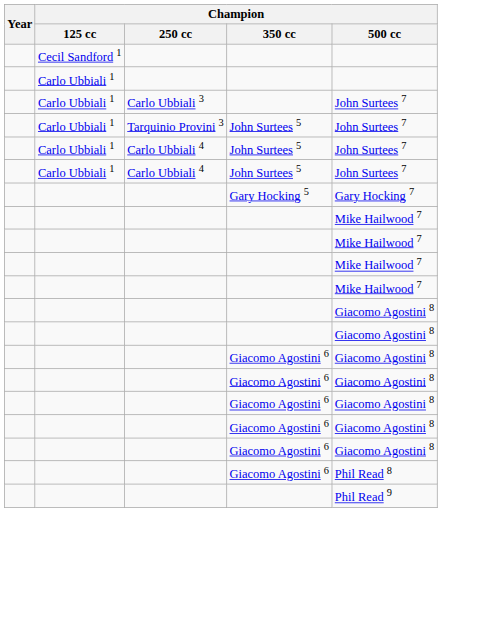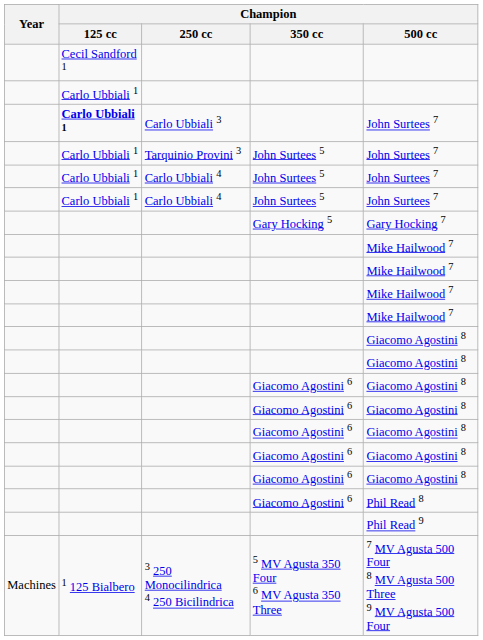 <table class="wikitable">
 <tr>
 <th rowspan=2>Year</th>
 <th colspan=4>Champion</th>
 </tr>
 <tr>
 <th>125 cc</th>
 <th>250 cc</th>
 <th>350 cc</th>
 <th>500 cc</th>
 </tr>
 <tr>
 <td></td>
 <td> <a href='#'>Cecil Sandford</a> <sup>1</sup></td>
 <td></td>
 <td></td>
 <td></td>
 </tr>
 <tr>
 <td></td>
 <td> <a href='#'>Carlo Ubbiali</a> <sup>1</sup></td>
 <td></td>
 <td></td>
 <td></td>
 </tr>
 <tr>
 <td></td>
-<td> <a href='#'>Carlo Ubbiali</a> <sup>1</sup></td>
+<td><strong> <a href='#'>Carlo Ubbiali</a> <sup>1</sup></strong></td>
 <td> <a href='#'>Carlo Ubbiali</a> <sup>3</sup></td>
 <td></td>
 <td> <a href='#'>John Surtees</a> <sup>7</sup></td>
 </tr>
 <tr>
 <td></td>
 <td> <a href='#'>Carlo Ubbiali</a> <sup>1</sup></td>
 <td> <a href='#'>Tarquinio Provini</a> <sup>3</sup></td>
 <td> <a href='#'>John Surtees</a> <sup>5</sup></td>
 <td> <a href='#'>John Surtees</a> <sup>7</sup></td>
 </tr>
 <tr>
 <td></td>
 <td> <a href='#'>Carlo Ubbiali</a> <sup>1</sup></td>
 <td> <a href='#'>Carlo Ubbiali</a> <sup>4</sup></td>
 <td> <a href='#'>John Surtees</a> <sup>5</sup></td>
 <td> <a href='#'>John Surtees</a> <sup>7</sup></td>
 </tr>
 <tr>
 <td></td>
 <td> <a href='#'>Carlo Ubbiali</a> <sup>1</sup></td>
 <td> <a href='#'>Carlo Ubbiali</a> <sup>4</sup></td>
 <td> <a href='#'>John Surtees</a> <sup>5</sup></td>
 <td> <a href='#'>John Surtees</a> <sup>7</sup></td>
 </tr>
 <tr>
 <td></td>
 <td></td>
 <td></td>
 <td> <a href='#'>Gary Hocking</a> <sup>5</sup></td>
 <td> <a href='#'>Gary Hocking</a> <sup>7</sup></td>
 </tr>
 <tr>
 <td></td>
 <td></td>
 <td></td>
 <td></td>
 <td> <a href='#'>Mike Hailwood</a> <sup>7</sup></td>
 </tr>
 <tr>
 <td></td>
 <td></td>
 <td></td>
 <td></td>
 <td> <a href='#'>Mike Hailwood</a> <sup>7</sup></td>
 </tr>
 <tr>
 <td></td>
 <td></td>
 <td></td>
 <td></td>
 <td> <a href='#'>Mike Hailwood</a> <sup>7</sup></td>
 </tr>
 <tr>
 <td></td>
 <td></td>
 <td></td>
 <td></td>
 <td> <a href='#'>Mike Hailwood</a> <sup>7</sup></td>
 </tr>
 <tr>
 <td></td>
 <td></td>
 <td></td>
 <td></td>
 <td> <a href='#'>Giacomo Agostini</a> <sup>8</sup></td>
 </tr>
 <tr>
 <td></td>
 <td></td>
 <td></td>
 <td></td>
 <td> <a href='#'>Giacomo Agostini</a> <sup>8</sup></td>
 </tr>
 <tr>
 <td></td>
 <td></td>
 <td></td>
 <td> <a href='#'>Giacomo Agostini</a> <sup>6</sup></td>
 <td> <a href='#'>Giacomo Agostini</a> <sup>8</sup></td>
 </tr>
 <tr>
 <td></td>
 <td></td>
 <td></td>
 <td> <a href='#'>Giacomo Agostini</a> <sup>6</sup></td>
 <td> <a href='#'>Giacomo Agostini</a> <sup>8</sup></td>
 </tr>
 <tr>
 <td></td>
 <td></td>
 <td></td>
 <td> <a href='#'>Giacomo Agostini</a> <sup>6</sup></td>
 <td> <a href='#'>Giacomo Agostini</a> <sup>8</sup></td>
 </tr>
 <tr>
 <td></td>
 <td></td>
 <td></td>
 <td> <a href='#'>Giacomo Agostini</a> <sup>6</sup></td>
 <td> <a href='#'>Giacomo Agostini</a> <sup>8</sup></td>
 </tr>
 <tr>
 <td></td>
 <td></td>
 <td></td>
 <td> <a href='#'>Giacomo Agostini</a> <sup>6</sup></td>
 <td> <a href='#'>Giacomo Agostini</a> <sup>8</sup></td>
 </tr>
 <tr>
 <td></td>
 <td></td>
 <td></td>
 <td> <a href='#'>Giacomo Agostini</a> <sup>6</sup></td>
 <td> <a href='#'>Phil Read</a> <sup>8</sup></td>
 </tr>
 <tr>
 <td></td>
 <td></td>
 <td></td>
 <td></td>
 <td> <a href='#'>Phil Read</a> <sup>9</sup></td>
 </tr>
+<tr>
+<td>Machines</td>
+<td><sup>1</sup> <a href='#'>125 Bialbero</a></td>
+<td><sup>3</sup> <a href='#'>250 Monocilindrica</a><br> <sup>4</sup> <a href='#'>250 Bicilindrica</a></td>
+<td><sup>5</sup> <a href='#'>MV Agusta 350 Four</a><br> <sup>6</sup> <a href='#'>MV Agusta 350 Three</a><br></td>
+<td><sup>7</sup> <a href='#'>MV Agusta 500 Four</a><br> <sup>8</sup> <a href='#'>MV Agusta 500 Three</a><br> <sup>9</sup> <a href='#'>MV Agusta 500 Four</a></td>
+</tr>
 </table>
